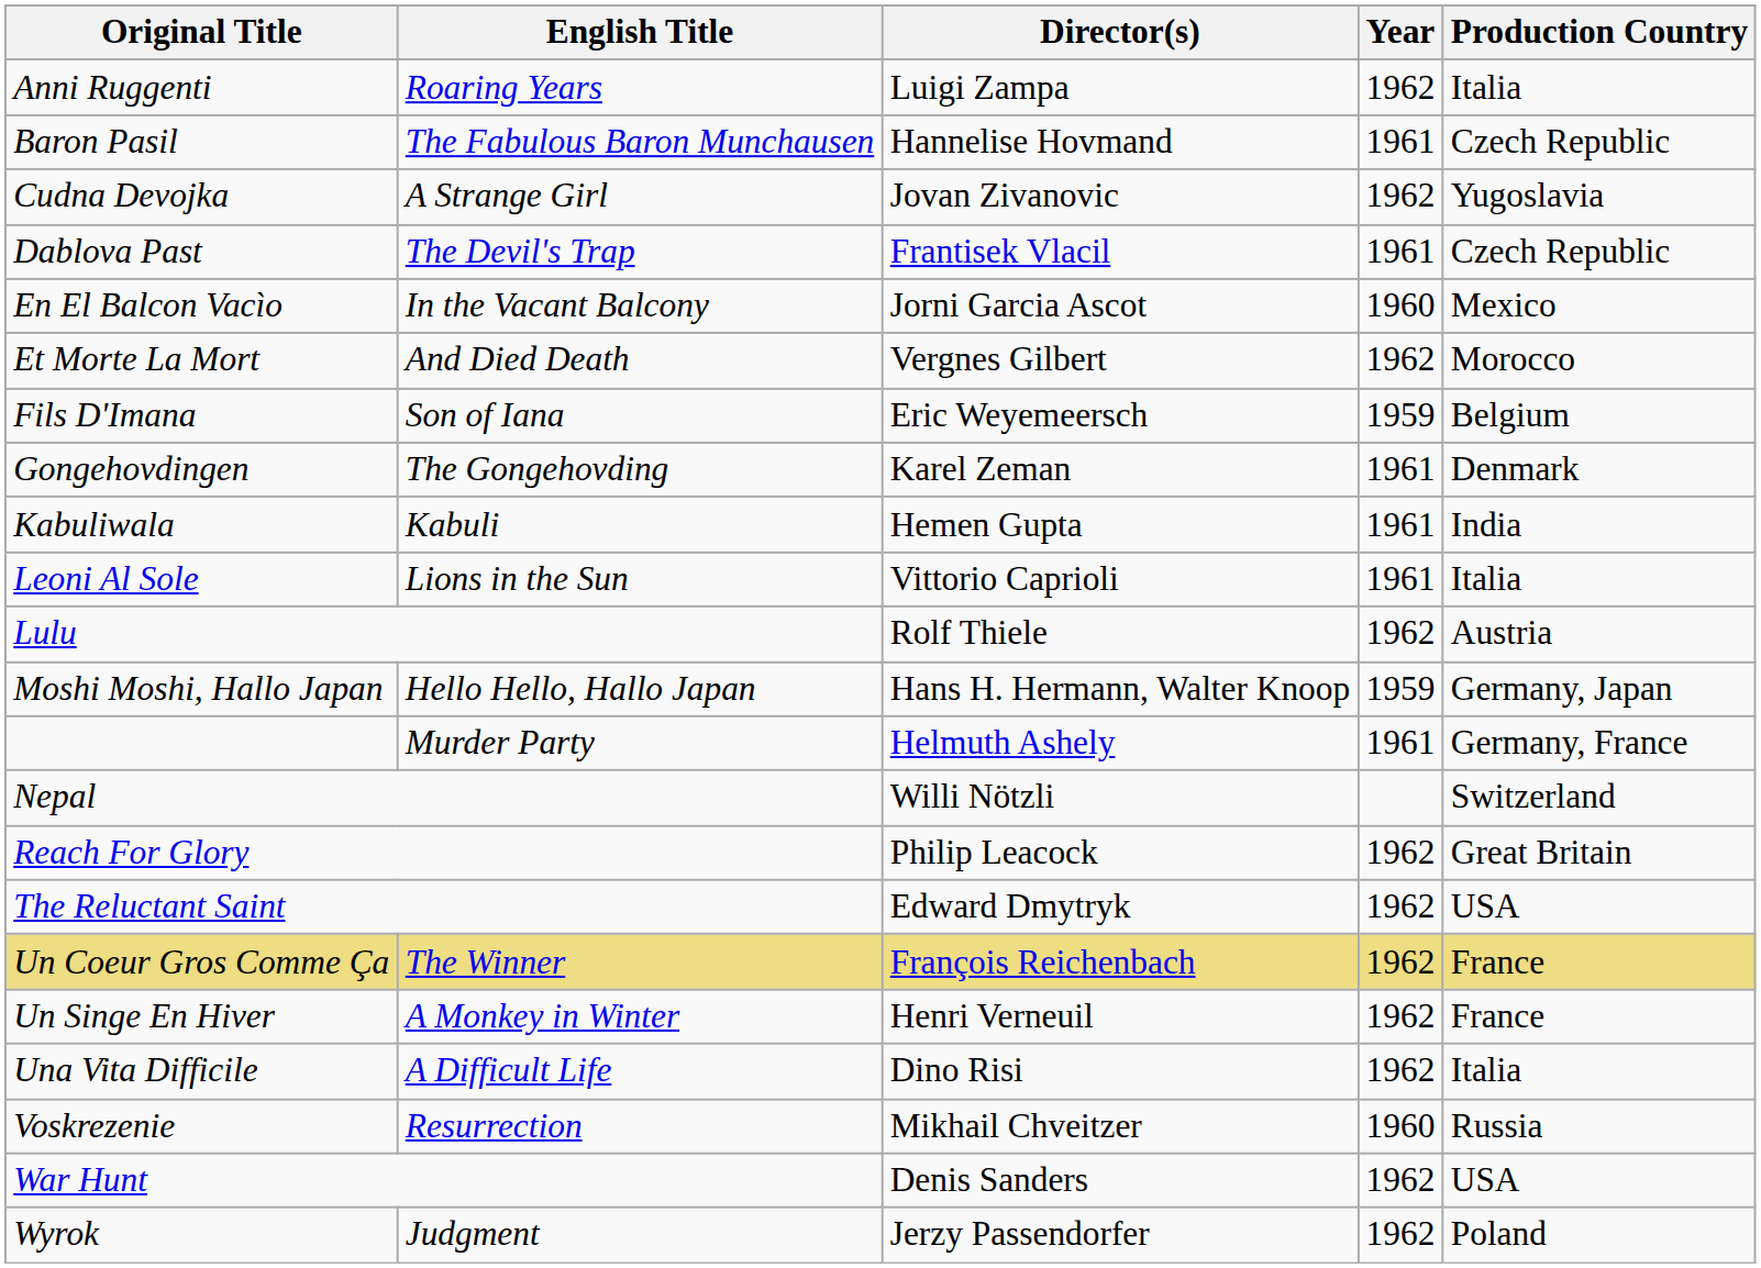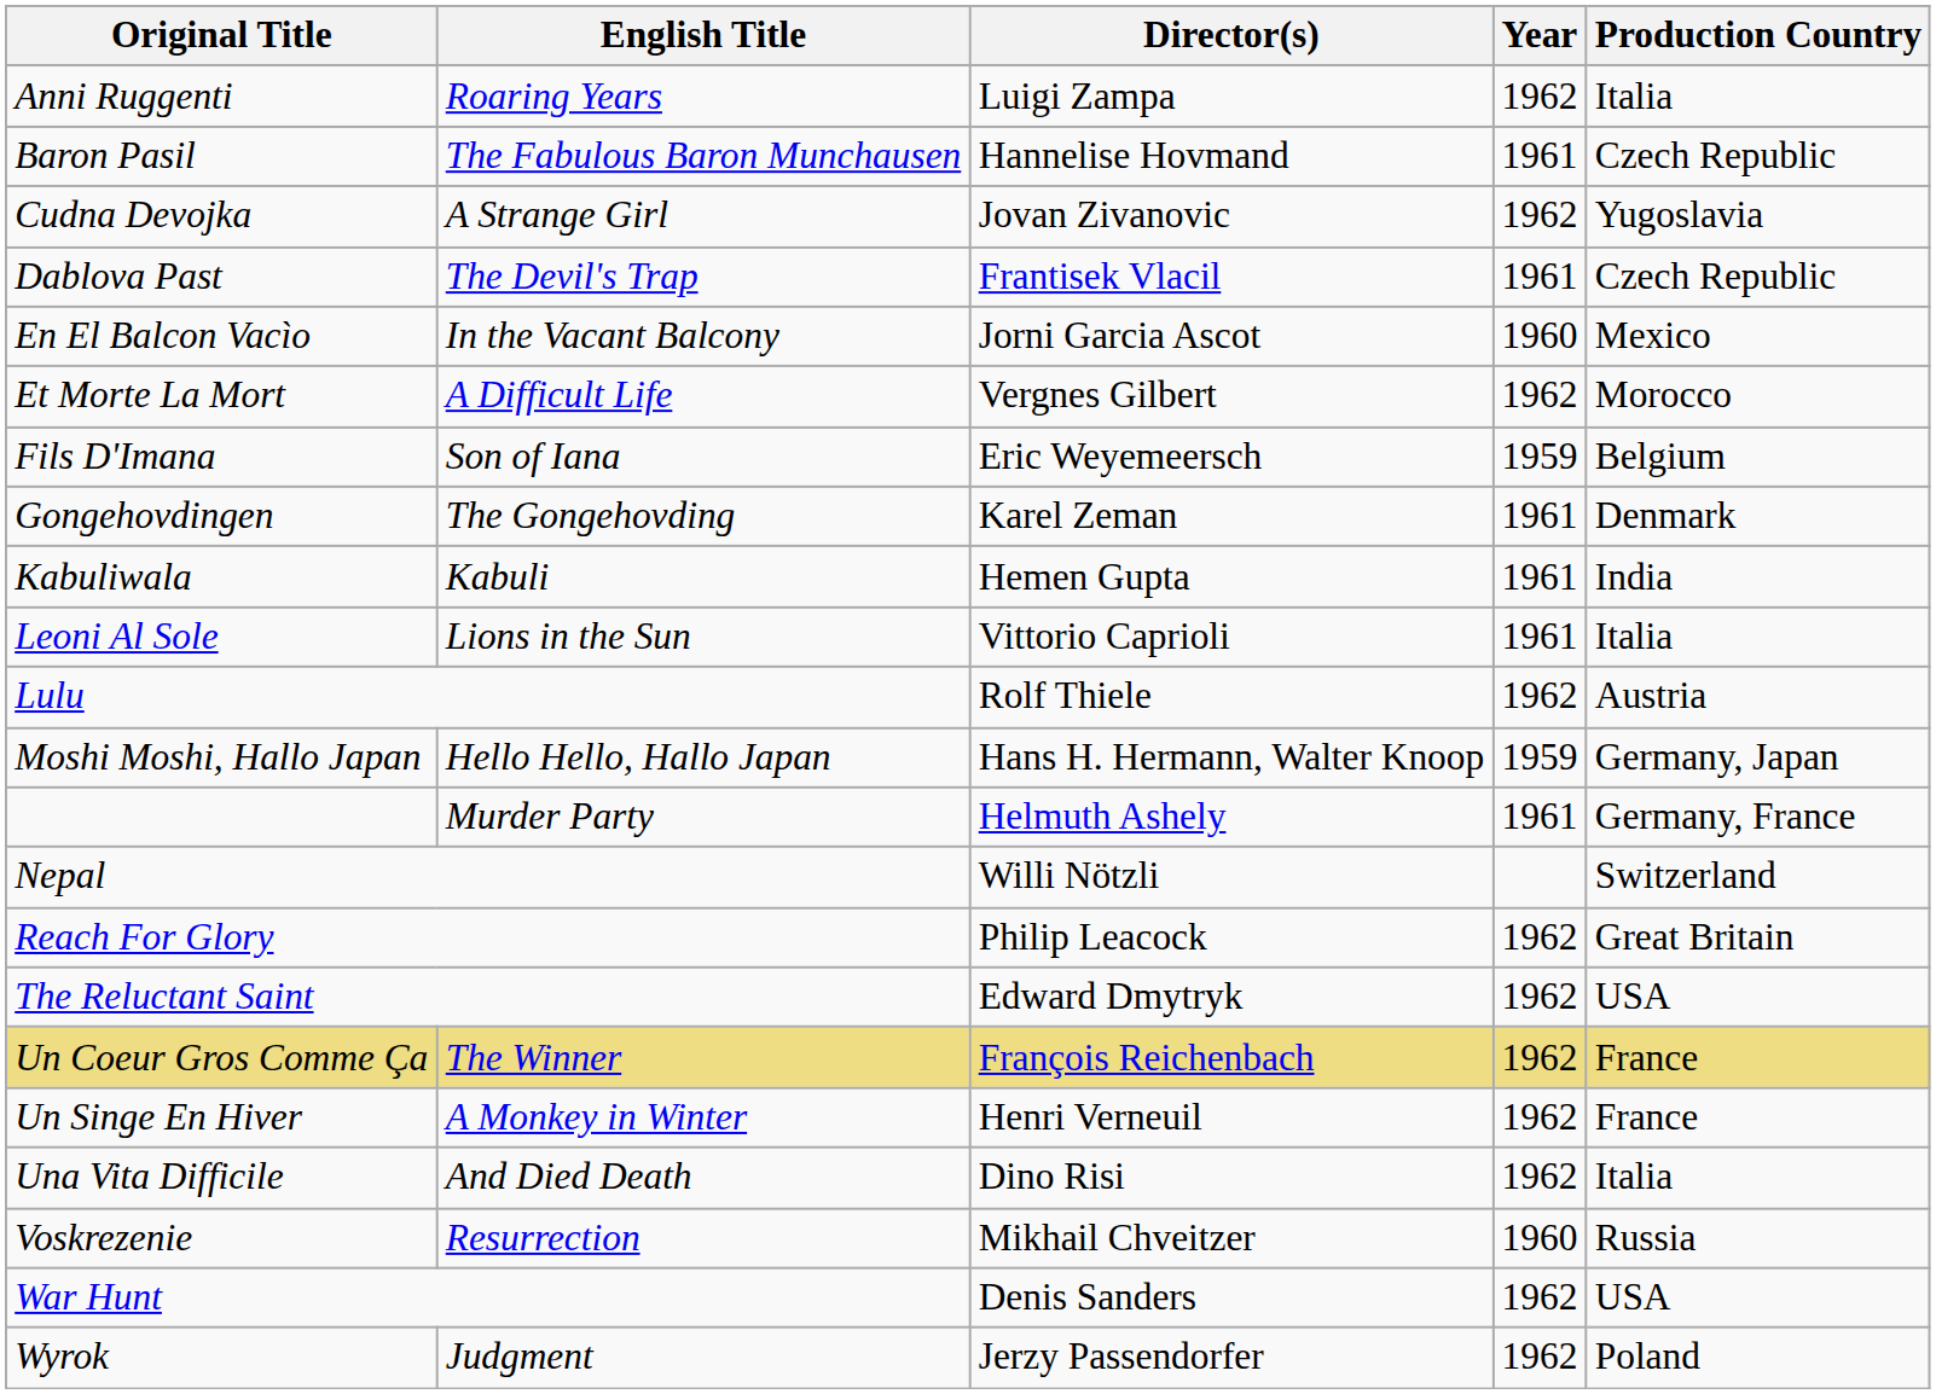 <table class="wikitable sortable">
 <tr>
 <th>Original Title</th>
 <th>English Title</th>
 <th>Director(s)</th>
 <th>Year</th>
 <th>Production Country</th>
 </tr>
 <tr>
 <td><em>Anni Ruggenti</em></td>
 <td><em><a href='#'>Roaring Years</a></em></td>
 <td>Luigi Zampa</td>
 <td>1962</td>
 <td>Italia</td>
 </tr>
 <tr>
 <td><em>Baron Pasil</em></td>
 <td><em><a href='#'>The Fabulous Baron Munchausen</a></em></td>
 <td>Hannelise Hovmand</td>
 <td>1961</td>
 <td>Czech Republic</td>
 </tr>
 <tr>
 <td><em>Cudna Devojka</em></td>
 <td><em>A Strange Girl</em></td>
 <td>Jovan Zivanovic</td>
 <td>1962</td>
 <td>Yugoslavia</td>
 </tr>
 <tr>
 <td><em>Dablova Past</em></td>
 <td><em><a href='#'>The Devil's Trap</a></em></td>
 <td><a href='#'>Frantisek Vlacil</a></td>
 <td>1961</td>
 <td>Czech Republic</td>
 </tr>
 <tr>
 <td><em>En El Balcon Vacìo</em></td>
 <td><em>In the Vacant Balcony</em></td>
 <td>Jorni Garcia Ascot</td>
 <td>1960</td>
 <td>Mexico</td>
 </tr>
 <tr>
 <td><em>Et Morte La Mort</em></td>
-<td><em>And Died Death</em></td>
+<td><em><a href='#'>A Difficult Life</a></em></td>
 <td>Vergnes Gilbert</td>
 <td>1962</td>
 <td>Morocco</td>
 </tr>
 <tr>
 <td><em>Fils D'Imana</em></td>
 <td><em>Son of Iana</em></td>
 <td>Eric Weyemeersch</td>
 <td>1959</td>
 <td>Belgium</td>
 </tr>
 <tr>
 <td><em>Gongehovdingen</em></td>
 <td><em>The Gongehovding</em></td>
 <td>Karel Zeman</td>
 <td>1961</td>
 <td>Denmark</td>
 </tr>
 <tr>
 <td><em>Kabuliwala</em></td>
 <td><em>Kabuli</em></td>
 <td>Hemen Gupta</td>
 <td>1961</td>
 <td>India</td>
 </tr>
 <tr>
 <td><em><a href='#'>Leoni Al Sole</a></em></td>
 <td><em>Lions in the Sun</em></td>
 <td>Vittorio Caprioli</td>
 <td>1961</td>
 <td>Italia</td>
 </tr>
 <tr>
 <td colspan="2"><em><a href='#'>Lulu</a></em></td>
 <td>Rolf Thiele</td>
 <td>1962</td>
 <td>Austria</td>
 </tr>
 <tr>
 <td><em>Moshi Moshi, Hallo Japan</em></td>
 <td><em>Hello Hello, Hallo Japan</em></td>
 <td>Hans H. Hermann, Walter Knoop</td>
 <td>1959</td>
 <td>Germany, Japan</td>
 </tr>
 <tr>
 <td><em></em></td>
 <td><em>Murder Party</em></td>
 <td><a href='#'>Helmuth Ashely</a></td>
 <td>1961</td>
 <td>Germany, France</td>
 </tr>
 <tr>
 <td colspan="2"><em>Nepal</em></td>
 <td>Willi Nötzli</td>
 <td></td>
 <td>Switzerland</td>
 </tr>
 <tr>
 <td colspan="2"><em><a href='#'>Reach For Glory</a></em></td>
 <td>Philip Leacock</td>
 <td>1962</td>
 <td>Great Britain</td>
 </tr>
 <tr>
 <td colspan="2"><em><a href='#'>The Reluctant Saint</a></em></td>
 <td>Edward Dmytryk</td>
 <td>1962</td>
 <td>USA</td>
 </tr>
 <tr style="background:#eedd82">
 <td><em>Un Coeur Gros Comme Ça</em></td>
 <td><em><a href='#'>The Winner</a></em></td>
 <td><a href='#'>François Reichenbach</a></td>
 <td>1962</td>
 <td>France</td>
 </tr>
 <tr>
 <td><em>Un Singe En Hiver</em></td>
 <td><em><a href='#'>A Monkey in Winter</a></em></td>
 <td>Henri Verneuil</td>
 <td>1962</td>
 <td>France</td>
 </tr>
 <tr>
 <td><em>Una Vita Difficile</em></td>
-<td><em><a href='#'>A Difficult Life</a></em></td>
+<td><em>And Died Death</em></td>
 <td>Dino Risi</td>
 <td>1962</td>
 <td>Italia</td>
 </tr>
 <tr>
 <td><em>Voskrezenie</em></td>
 <td><em><a href='#'>Resurrection</a></em></td>
 <td>Mikhail Chveitzer</td>
 <td>1960</td>
 <td>Russia</td>
 </tr>
 <tr>
 <td colspan="2"><em><a href='#'>War Hunt</a></em></td>
 <td>Denis Sanders</td>
 <td>1962</td>
 <td>USA</td>
 </tr>
 <tr>
 <td><em>Wyrok</em></td>
 <td><em>Judgment</em></td>
 <td>Jerzy Passendorfer</td>
 <td>1962</td>
 <td>Poland</td>
 </tr>
 </table>
